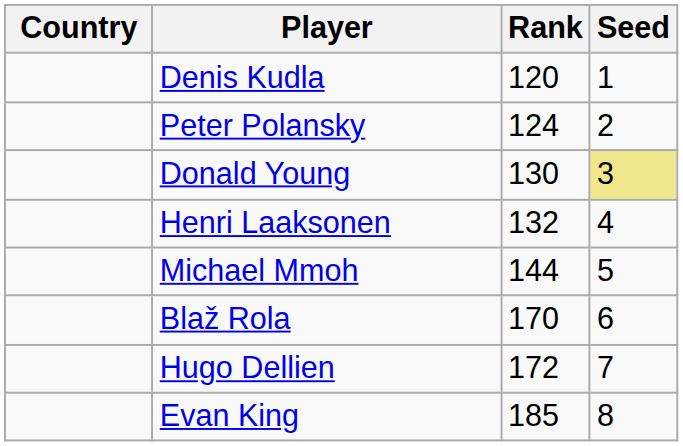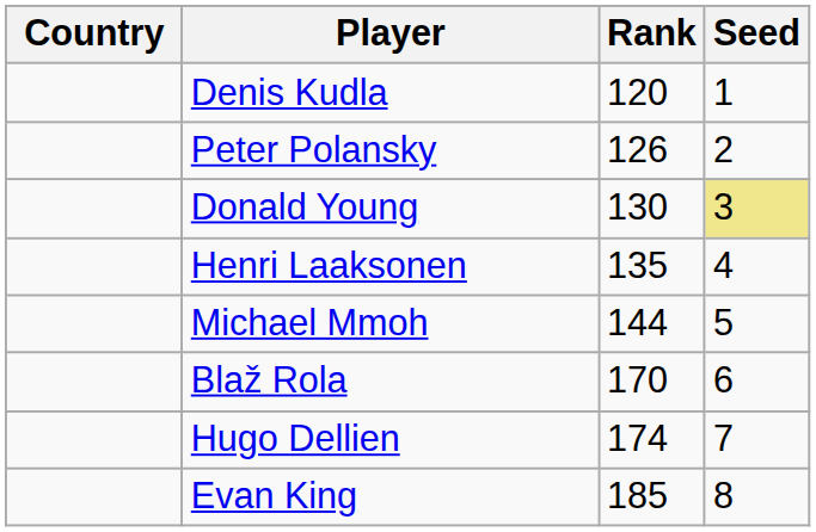 <table class="sortable wikitable">
 <tr>
 <th width="70">Country</th>
 <th width="175">Player</th>
 <th>Rank</th>
 <th>Seed</th>
 </tr>
 <tr>
 <td></td>
 <td><a href='#'>Denis Kudla</a></td>
 <td>120</td>
 <td>1</td>
 </tr>
 <tr>
 <td></td>
 <td><a href='#'>Peter Polansky</a></td>
-<td>124</td>
+<td>126</td>
 <td>2</td>
 </tr>
 <tr>
 <td></td>
 <td><a href='#'>Donald Young</a></td>
 <td>130</td>
 <td style="background: khaki;">3</td>
 </tr>
 <tr>
 <td></td>
 <td><a href='#'>Henri Laaksonen</a></td>
-<td>132</td>
+<td>135</td>
 <td>4</td>
 </tr>
 <tr>
 <td></td>
 <td><a href='#'>Michael Mmoh</a></td>
 <td>144</td>
 <td>5</td>
 </tr>
 <tr>
 <td></td>
 <td><a href='#'>Blaž Rola</a></td>
 <td>170</td>
 <td>6</td>
 </tr>
 <tr>
 <td></td>
 <td><a href='#'>Hugo Dellien</a></td>
-<td>172</td>
+<td>174</td>
 <td>7</td>
 </tr>
 <tr>
 <td></td>
 <td><a href='#'>Evan King</a></td>
 <td>185</td>
 <td>8</td>
 </tr>
 </table>
